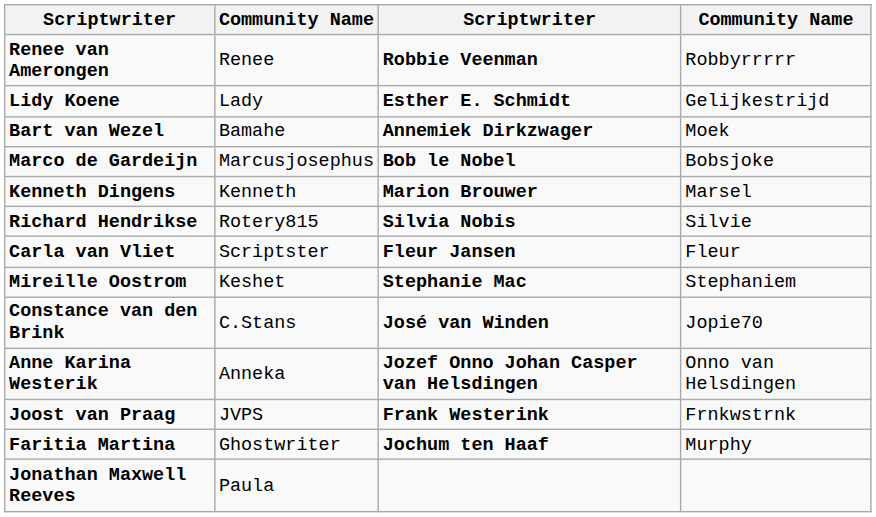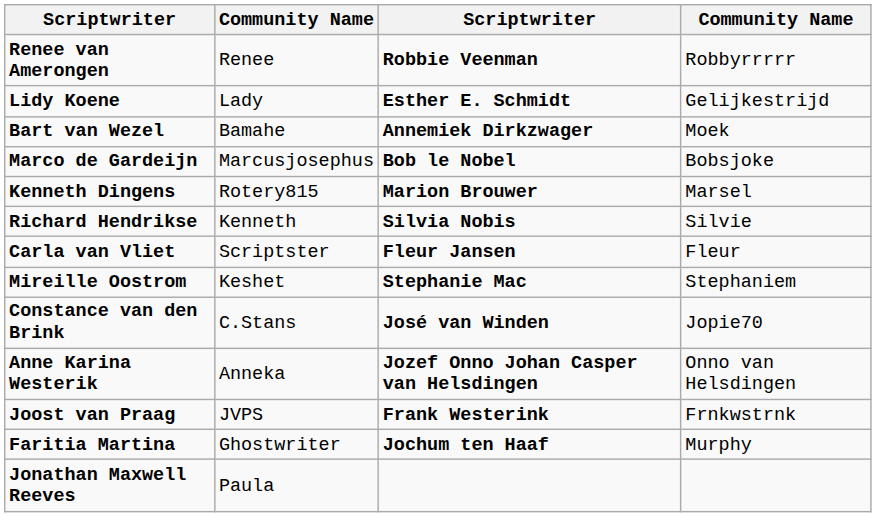 <table class="wikitable">
 <tr>
 <th><strong>Scriptwriter</strong></th>
 <th><strong>Community Name</strong></th>
 <th><strong>Scriptwriter</strong></th>
 <th><strong>Community Name</strong></th>
 </tr>
 <tr>
 <td><strong>Renee van Amerongen</strong></td>
 <td>Renee</td>
 <td><strong>Robbie Veenman</strong></td>
 <td>Robbyrrrrr</td>
 </tr>
 <tr>
 <td><strong>Lidy Koene</strong></td>
 <td>Lady</td>
 <td><strong>Esther E. Schmidt</strong></td>
 <td>Gelijkestrijd</td>
 </tr>
 <tr>
 <td><strong>Bart van Wezel</strong></td>
 <td>Bamahe</td>
 <td><strong>Annemiek Dirkzwager</strong></td>
 <td>Moek</td>
 </tr>
 <tr>
 <td><strong>Marco de Gardeijn</strong></td>
 <td>Marcusjosephus</td>
 <td><strong>Bob le Nobel</strong></td>
 <td>Bobsjoke</td>
 </tr>
 <tr>
 <td><strong>Kenneth Dingens</strong></td>
-<td>Kenneth</td>
+<td>Rotery815</td>
 <td><strong>Marion Brouwer</strong></td>
 <td>Marsel</td>
 </tr>
 <tr>
 <td><strong>Richard Hendrikse</strong></td>
-<td>Rotery815</td>
+<td>Kenneth</td>
 <td><strong>Silvia Nobis</strong></td>
 <td>Silvie</td>
 </tr>
 <tr>
 <td><strong>Carla van Vliet</strong></td>
 <td>Scriptster</td>
 <td><strong>Fleur Jansen</strong></td>
 <td>Fleur</td>
 </tr>
 <tr>
 <td><strong>Mireille Oostrom</strong></td>
 <td>Keshet</td>
 <td><strong>Stephanie Mac</strong></td>
 <td>Stephaniem</td>
 </tr>
 <tr>
 <td><strong>Constance van den Brink</strong></td>
 <td>C.Stans</td>
 <td><strong>José van Winden</strong></td>
 <td>Jopie70</td>
 </tr>
 <tr>
 <td><strong>Anne Karina Westerik</strong></td>
 <td>Anneka</td>
 <td><strong>Jozef Onno Johan Casper van Helsdingen</strong></td>
 <td>Onno van Helsdingen</td>
 </tr>
 <tr>
 <td><strong>Joost van Praag</strong></td>
 <td>JVPS</td>
 <td><strong>Frank Westerink</strong></td>
 <td>Frnkwstrnk</td>
 </tr>
 <tr>
 <td><strong>Faritia Martina</strong></td>
 <td>Ghostwriter</td>
 <td><strong>Jochum ten Haaf</strong></td>
 <td>Murphy</td>
 </tr>
 <tr>
 <td><strong>Jonathan Maxwell Reeves</strong></td>
 <td>Paula</td>
 <td><strong> </strong></td>
 <td></td>
 </tr>
 </table>
